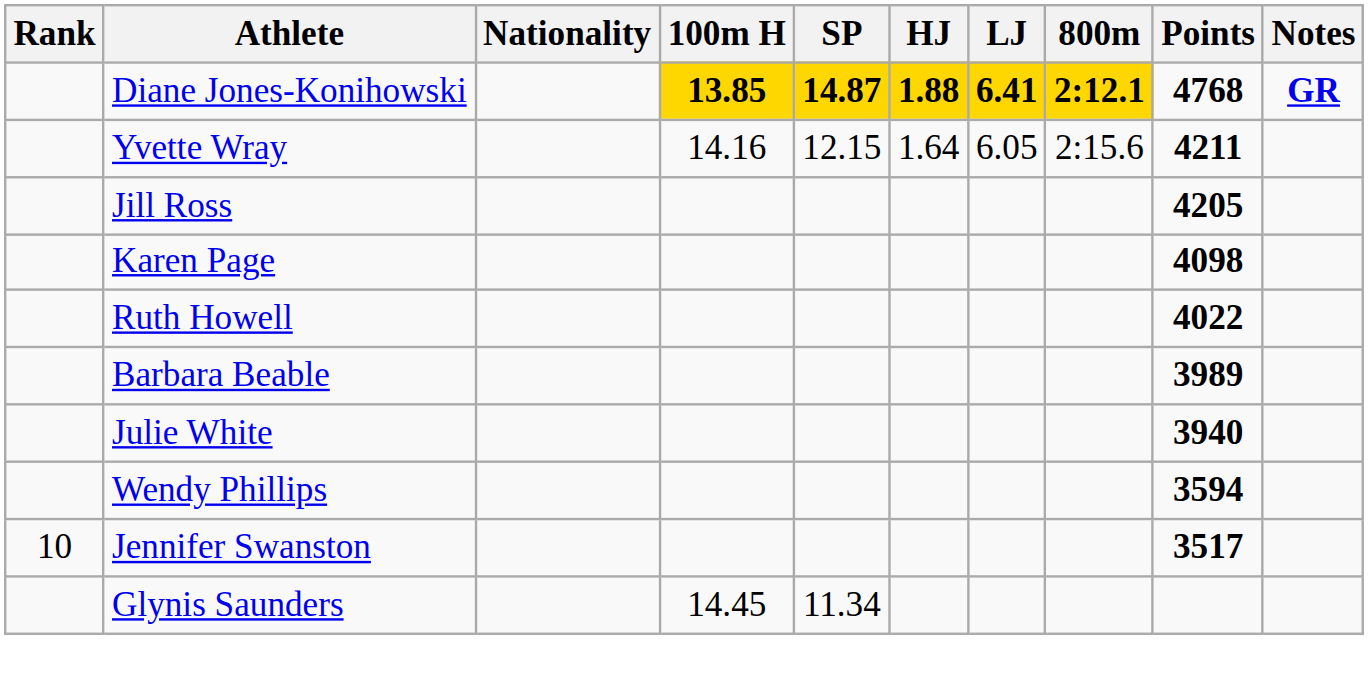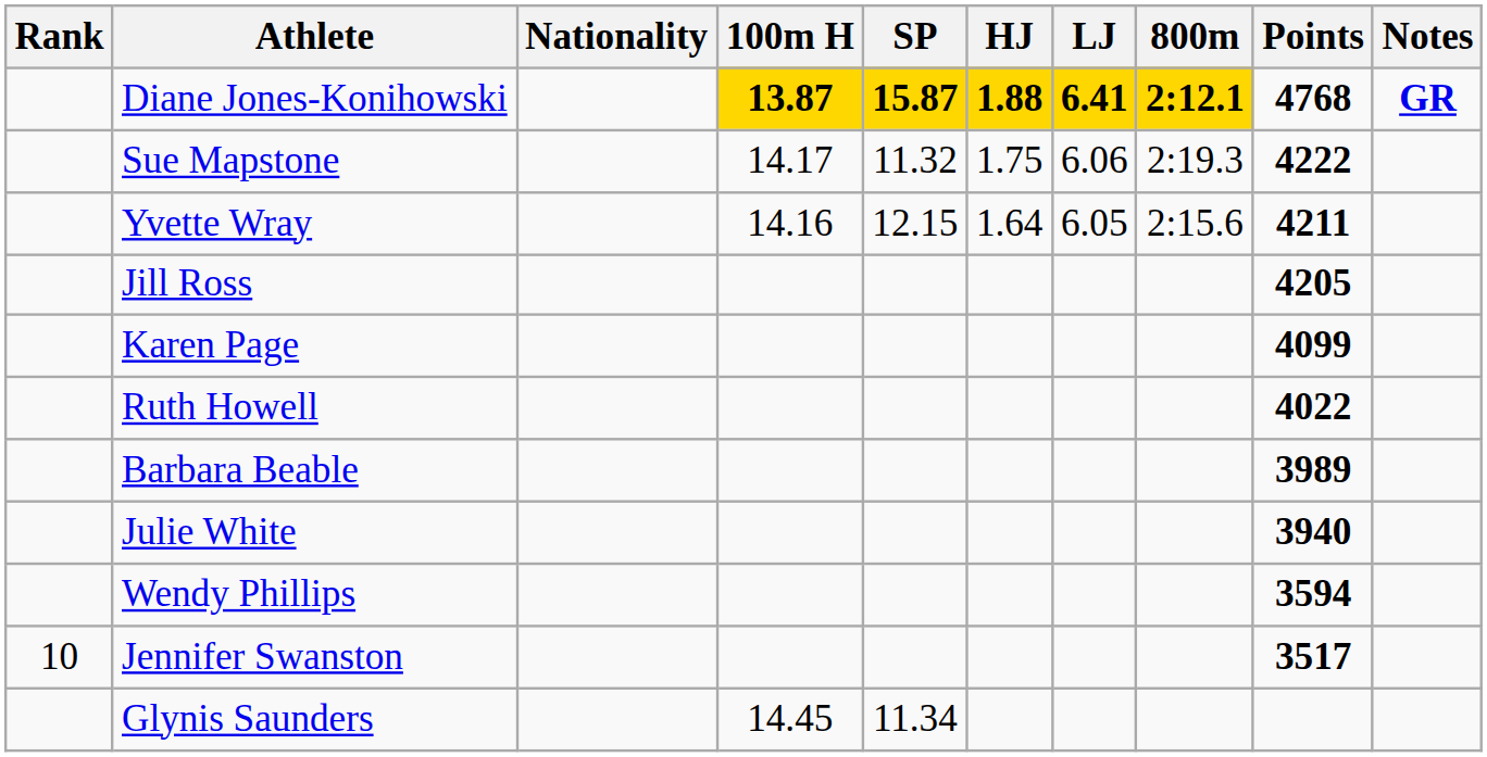 <table class="wikitable sortable" style=" text-align:center; font-size:92%">
 <tr>
 <th>Rank</th>
 <th>Athlete</th>
 <th>Nationality</th>
 <th>100m H</th>
 <th>SP</th>
 <th>HJ</th>
 <th>LJ</th>
 <th>800m</th>
 <th>Points</th>
 <th>Notes</th>
 </tr>
 <tr>
 <td></td>
 <td align=left><a href='#'>Diane Jones-Konihowski</a></td>
 <td align=left></td>
-<td bgcolor=gold><strong>13.85</strong></td>
-<td bgcolor=gold><strong>14.87</strong></td>
+<td bgcolor=gold><strong>13.87</strong></td>
+<td bgcolor=gold><strong>15.87</strong></td>
 <td bgcolor=gold><strong>1.88</strong></td>
 <td bgcolor=gold><strong>6.41</strong></td>
 <td bgcolor=gold><strong>2:12.1</strong></td>
 <td><strong>4768</strong></td>
 <td><strong><a href='#'>GR</a></strong></td>
+</tr>
+<tr>
+<td></td>
+<td align=left><a href='#'>Sue Mapstone</a></td>
+<td align=left></td>
+<td>14.17</td>
+<td>11.32</td>
+<td>1.75</td>
+<td>6.06</td>
+<td>2:19.3</td>
+<td><strong>4222</strong></td>
+<td></td>
 </tr>
 <tr>
 <td></td>
 <td align=left><a href='#'>Yvette Wray</a></td>
 <td align=left></td>
 <td>14.16</td>
 <td>12.15</td>
 <td>1.64</td>
 <td>6.05</td>
 <td>2:15.6</td>
 <td><strong>4211</strong></td>
 <td></td>
 </tr>
 <tr>
 <td></td>
 <td align=left><a href='#'>Jill Ross</a></td>
 <td align=left></td>
 <td></td>
 <td></td>
 <td></td>
 <td></td>
 <td></td>
 <td><strong>4205</strong></td>
 <td></td>
 </tr>
 <tr>
 <td></td>
 <td align=left><a href='#'>Karen Page</a></td>
 <td align=left></td>
 <td></td>
 <td></td>
 <td></td>
 <td></td>
 <td></td>
-<td><strong>4098</strong></td>
+<td><strong>4099</strong></td>
 <td></td>
 </tr>
 <tr>
 <td></td>
 <td align=left><a href='#'>Ruth Howell</a></td>
 <td align=left></td>
 <td></td>
 <td></td>
 <td></td>
 <td></td>
 <td></td>
 <td><strong>4022</strong></td>
 <td></td>
 </tr>
 <tr>
 <td></td>
 <td align=left><a href='#'>Barbara Beable</a></td>
 <td align=left></td>
 <td></td>
 <td></td>
 <td></td>
 <td></td>
 <td></td>
 <td><strong>3989</strong></td>
 <td></td>
 </tr>
 <tr>
 <td></td>
 <td align=left><a href='#'>Julie White</a></td>
 <td align=left></td>
 <td></td>
 <td></td>
 <td></td>
 <td></td>
 <td></td>
 <td><strong>3940</strong></td>
 <td></td>
 </tr>
 <tr>
 <td></td>
 <td align=left><a href='#'>Wendy Phillips</a></td>
 <td align=left></td>
 <td></td>
 <td></td>
 <td></td>
 <td></td>
 <td></td>
 <td><strong>3594</strong></td>
 <td></td>
 </tr>
 <tr>
 <td>10</td>
 <td align=left><a href='#'>Jennifer Swanston</a></td>
 <td align=left></td>
 <td></td>
 <td></td>
 <td></td>
 <td></td>
 <td></td>
 <td><strong>3517</strong></td>
 <td></td>
 </tr>
 <tr>
 <td></td>
 <td align=left><a href='#'>Glynis Saunders</a></td>
 <td align=left></td>
 <td>14.45</td>
 <td>11.34</td>
 <td></td>
 <td></td>
 <td></td>
 <td><strong></strong></td>
 <td></td>
 </tr>
 </table>
